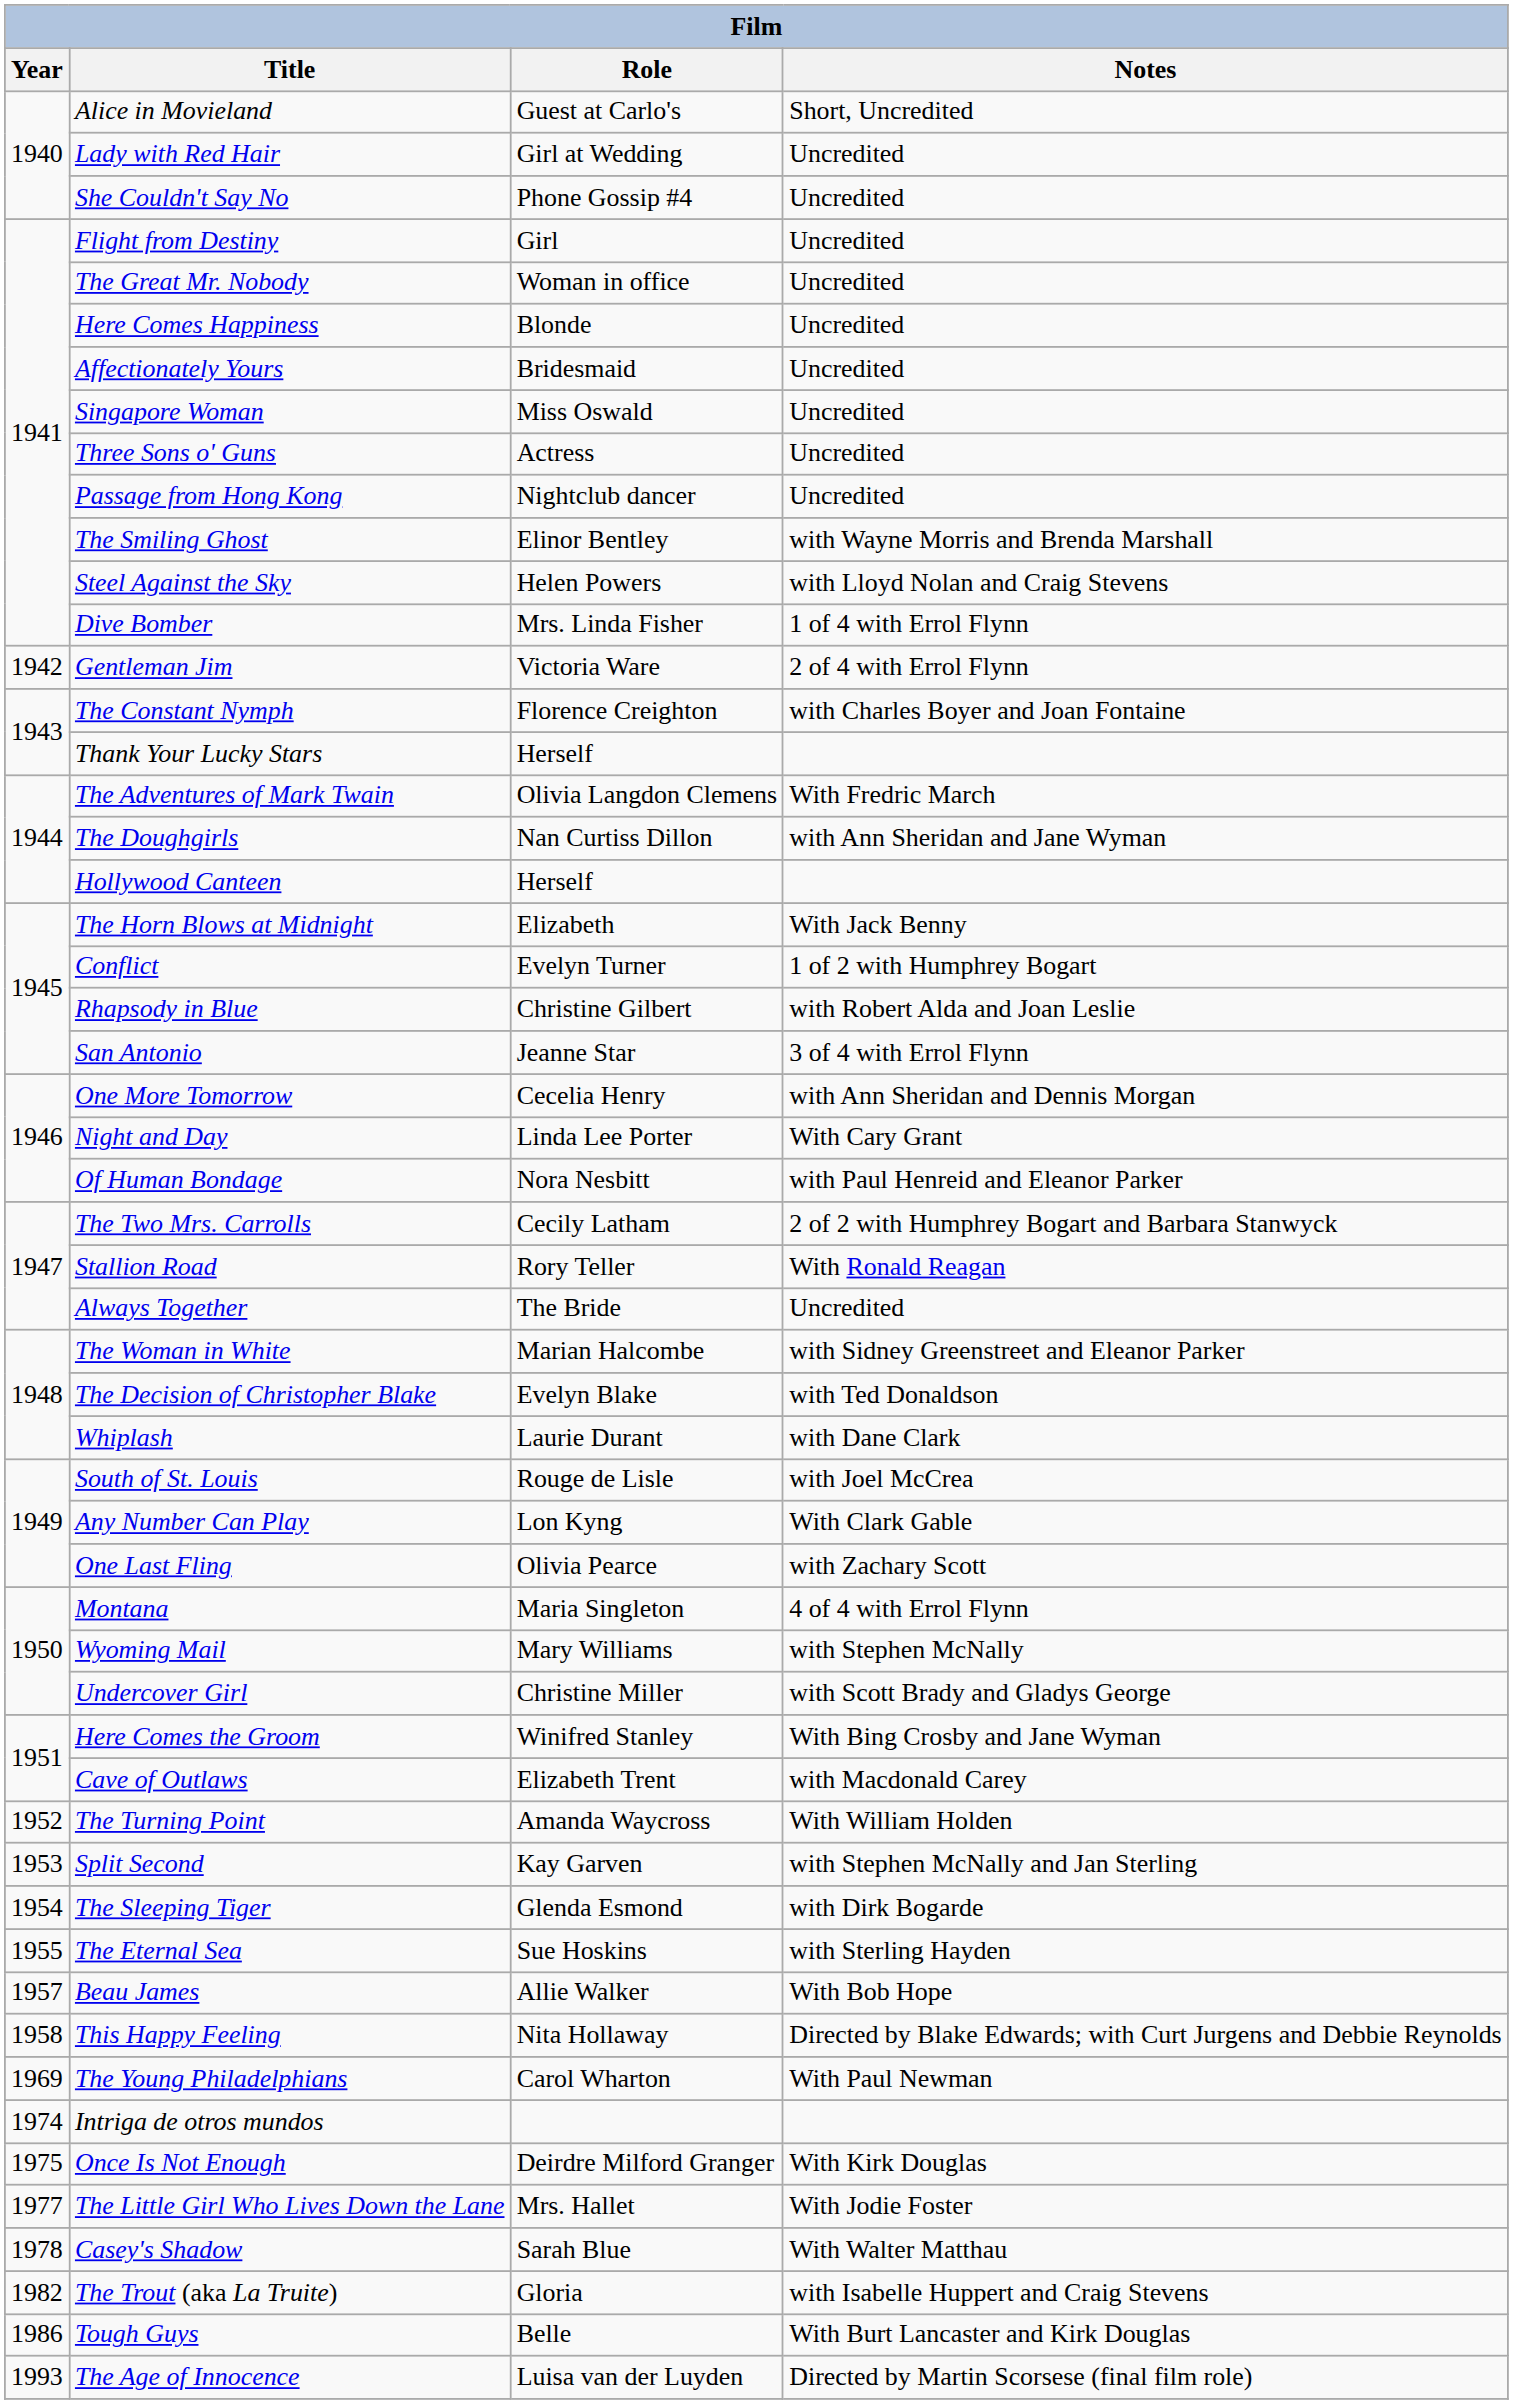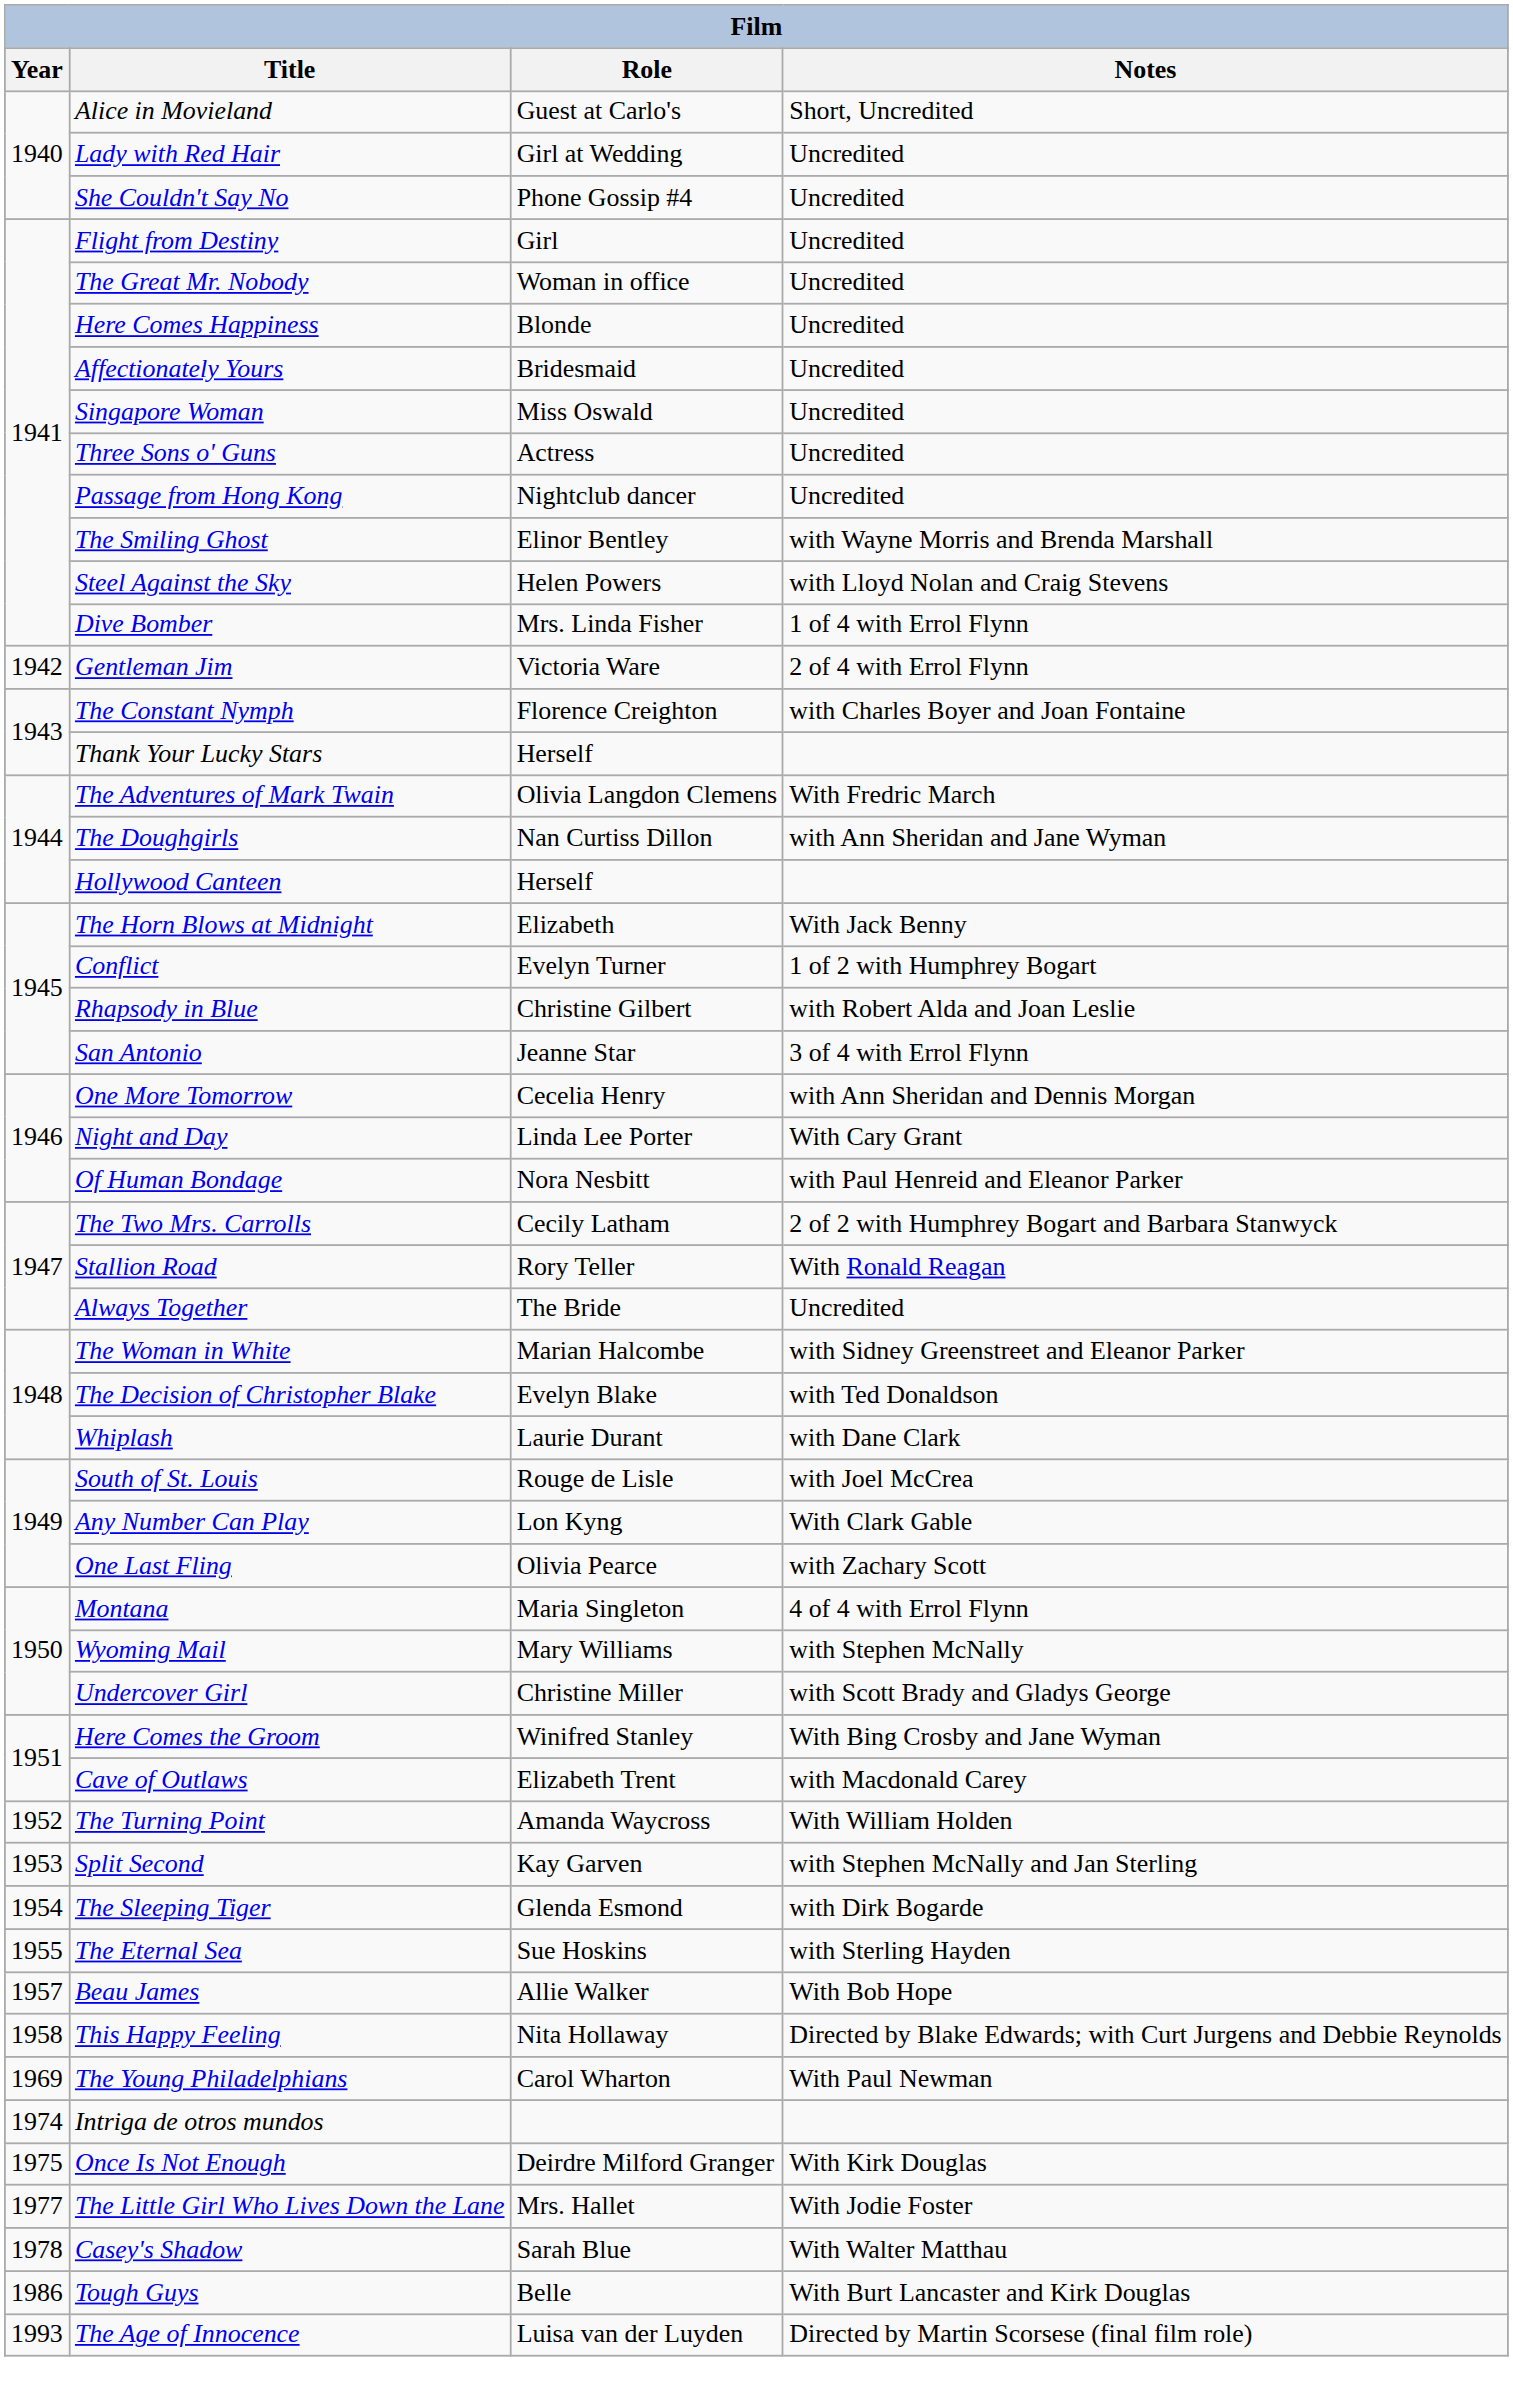 <table class="wikitable sortable" style="font-size: 90%;">
 <tr>
 <th colspan="4" style="background: LightSteelBlue;">Film</th>
 </tr>
 <tr>
 <th>Year</th>
 <th>Title</th>
 <th>Role</th>
 <th class="unsortable">Notes</th>
 </tr>
 <tr>
 <td rowspan=3>1940</td>
 <td><em>Alice in Movieland</em></td>
 <td>Guest at Carlo's</td>
 <td>Short, Uncredited</td>
 </tr>
 <tr>
 <td><em><a href='#'>Lady with Red Hair</a></em></td>
 <td>Girl at Wedding</td>
 <td>Uncredited</td>
 </tr>
 <tr>
 <td><em><a href='#'>She Couldn't Say No</a></em></td>
 <td>Phone Gossip #4</td>
 <td>Uncredited</td>
 </tr>
 <tr>
 <td rowspan=10>1941</td>
 <td><em><a href='#'>Flight from Destiny</a></em></td>
 <td>Girl</td>
 <td>Uncredited</td>
 </tr>
 <tr>
 <td data-sort-value="Great Mr. Nobody, The"><em><a href='#'>The Great Mr. Nobody</a></em></td>
 <td>Woman in office</td>
 <td>Uncredited</td>
 </tr>
 <tr>
 <td><em><a href='#'>Here Comes Happiness</a></em></td>
 <td>Blonde</td>
 <td>Uncredited</td>
 </tr>
 <tr>
 <td><em><a href='#'>Affectionately Yours</a></em></td>
 <td>Bridesmaid</td>
 <td>Uncredited</td>
 </tr>
 <tr>
 <td><em><a href='#'>Singapore Woman</a></em></td>
 <td>Miss Oswald</td>
 <td>Uncredited</td>
 </tr>
 <tr>
 <td><em><a href='#'>Three Sons o' Guns</a></em></td>
 <td>Actress</td>
 <td>Uncredited</td>
 </tr>
 <tr>
 <td><em><a href='#'>Passage from Hong Kong</a></em></td>
 <td>Nightclub dancer</td>
 <td>Uncredited</td>
 </tr>
 <tr>
 <td data-sort-value="Smiling Ghost, The"><em><a href='#'>The Smiling Ghost</a></em></td>
 <td>Elinor Bentley</td>
 <td>with Wayne Morris and Brenda Marshall</td>
 </tr>
 <tr>
 <td><em><a href='#'>Steel Against the Sky</a></em></td>
 <td>Helen Powers</td>
 <td>with Lloyd Nolan and Craig Stevens</td>
 </tr>
 <tr>
 <td><em><a href='#'>Dive Bomber</a></em></td>
 <td>Mrs. Linda Fisher</td>
 <td>1 of 4 with Errol Flynn</td>
 </tr>
 <tr>
 <td>1942</td>
 <td><em><a href='#'>Gentleman Jim</a></em></td>
 <td>Victoria Ware</td>
 <td>2 of 4 with Errol Flynn</td>
 </tr>
 <tr>
 <td rowspan=2>1943</td>
 <td data-sort-value="Constant Nymph, The"><em><a href='#'>The Constant Nymph</a></em></td>
 <td>Florence Creighton</td>
 <td>with Charles Boyer and Joan Fontaine</td>
 </tr>
 <tr>
 <td><em>Thank Your Lucky Stars</em></td>
 <td>Herself</td>
 <td></td>
 </tr>
 <tr>
 <td rowspan=3>1944</td>
 <td data-sort-value="Adventures of Mark Twain, The"><em><a href='#'>The Adventures of Mark Twain</a></em></td>
 <td>Olivia Langdon Clemens</td>
 <td>With Fredric March</td>
 </tr>
 <tr>
 <td data-sort-value="Doughgirls, The"><em><a href='#'>The Doughgirls</a></em></td>
 <td>Nan Curtiss Dillon</td>
 <td>with Ann Sheridan and Jane Wyman</td>
 </tr>
 <tr>
 <td><em><a href='#'>Hollywood Canteen</a></em></td>
 <td>Herself</td>
 <td></td>
 </tr>
 <tr>
 <td rowspan=4>1945</td>
 <td data-sort-value="Horn Blows at Midnight, The"><em><a href='#'>The Horn Blows at Midnight</a></em></td>
 <td>Elizabeth</td>
 <td>With Jack Benny</td>
 </tr>
 <tr>
 <td><em><a href='#'>Conflict</a></em></td>
 <td>Evelyn Turner</td>
 <td>1 of 2 with Humphrey Bogart</td>
 </tr>
 <tr>
 <td><em><a href='#'>Rhapsody in Blue</a></em></td>
 <td>Christine Gilbert</td>
 <td>with Robert Alda and Joan Leslie</td>
 </tr>
 <tr>
 <td><em><a href='#'>San Antonio</a></em></td>
 <td>Jeanne Star</td>
 <td>3 of 4 with Errol Flynn</td>
 </tr>
 <tr>
 <td rowspan=3>1946</td>
 <td><em><a href='#'>One More Tomorrow</a></em></td>
 <td>Cecelia Henry</td>
 <td>with Ann Sheridan and Dennis Morgan</td>
 </tr>
 <tr>
 <td><em><a href='#'>Night and Day</a></em></td>
 <td>Linda Lee Porter</td>
 <td>With Cary Grant</td>
 </tr>
 <tr>
 <td><em><a href='#'>Of Human Bondage</a></em></td>
 <td>Nora Nesbitt</td>
 <td>with Paul Henreid and Eleanor Parker</td>
 </tr>
 <tr>
 <td rowspan=3>1947</td>
 <td data-sort-value="Two Mrs. Carrolls, The"><em><a href='#'>The Two Mrs. Carrolls</a></em></td>
 <td>Cecily Latham</td>
 <td>2 of 2 with Humphrey Bogart and Barbara Stanwyck</td>
 </tr>
 <tr>
 <td><em><a href='#'>Stallion Road</a></em></td>
 <td>Rory Teller</td>
 <td>With <a href='#'>Ronald Reagan</a></td>
 </tr>
 <tr>
 <td><em><a href='#'>Always Together</a></em></td>
 <td>The Bride</td>
 <td>Uncredited</td>
 </tr>
 <tr>
 <td rowspan=3>1948</td>
 <td data-sort-value="Woman in White, The"><em><a href='#'>The Woman in White</a></em></td>
 <td>Marian Halcombe</td>
 <td>with Sidney Greenstreet and Eleanor Parker</td>
 </tr>
 <tr>
 <td data-sort-value="Decision of Christopher Blake, The"><em><a href='#'>The Decision of Christopher Blake</a></em></td>
 <td>Evelyn Blake</td>
 <td>with Ted Donaldson</td>
 </tr>
 <tr>
 <td><em><a href='#'>Whiplash</a></em></td>
 <td>Laurie Durant</td>
 <td>with Dane Clark</td>
 </tr>
 <tr>
 <td rowspan=3>1949</td>
 <td><em><a href='#'>South of St. Louis</a></em></td>
 <td>Rouge de Lisle</td>
 <td>with Joel McCrea</td>
 </tr>
 <tr>
 <td><em><a href='#'>Any Number Can Play</a></em></td>
 <td>Lon Kyng</td>
 <td>With Clark Gable</td>
 </tr>
 <tr>
 <td><em><a href='#'>One Last Fling</a></em></td>
 <td>Olivia Pearce</td>
 <td>with Zachary Scott</td>
 </tr>
 <tr>
 <td rowspan=3>1950</td>
 <td><em><a href='#'>Montana</a></em></td>
 <td>Maria Singleton</td>
 <td>4 of 4 with Errol Flynn</td>
 </tr>
 <tr>
 <td><em><a href='#'>Wyoming Mail</a></em></td>
 <td>Mary Williams</td>
 <td>with Stephen McNally</td>
 </tr>
 <tr>
 <td><em><a href='#'>Undercover Girl</a></em></td>
 <td>Christine Miller</td>
 <td>with Scott Brady and Gladys George</td>
 </tr>
 <tr>
 <td rowspan=2>1951</td>
 <td><em><a href='#'>Here Comes the Groom</a></em></td>
 <td>Winifred Stanley</td>
 <td>With Bing Crosby and Jane Wyman</td>
 </tr>
 <tr>
 <td><em><a href='#'>Cave of Outlaws</a></em></td>
 <td>Elizabeth Trent</td>
 <td>with Macdonald Carey</td>
 </tr>
 <tr>
 <td>1952</td>
 <td data-sort-value="Turning Point, The"><em><a href='#'>The Turning Point</a></em></td>
 <td>Amanda Waycross</td>
 <td>With William Holden</td>
 </tr>
 <tr>
 <td>1953</td>
 <td><em><a href='#'>Split Second</a></em></td>
 <td>Kay Garven</td>
 <td>with Stephen McNally and Jan Sterling</td>
 </tr>
 <tr>
 <td>1954</td>
 <td data-sort-value="Sleeping Tiger, The"><em><a href='#'>The Sleeping Tiger</a></em></td>
 <td>Glenda Esmond</td>
 <td>with Dirk Bogarde</td>
 </tr>
 <tr>
 <td>1955</td>
 <td data-sort-value="Eternal Sea, The"><em><a href='#'>The Eternal Sea</a></em></td>
 <td>Sue Hoskins</td>
 <td>with Sterling Hayden</td>
 </tr>
 <tr>
 <td>1957</td>
 <td><em><a href='#'>Beau James</a></em></td>
 <td>Allie Walker</td>
 <td>With Bob Hope</td>
 </tr>
 <tr>
 <td>1958</td>
 <td><em><a href='#'>This Happy Feeling</a></em></td>
 <td>Nita Hollaway</td>
 <td>Directed by Blake Edwards; with Curt Jurgens and Debbie Reynolds</td>
 </tr>
 <tr>
 <td>1969</td>
 <td data-sort-value="Young Philadelphians, The"><em><a href='#'>The Young Philadelphians</a></em></td>
 <td>Carol Wharton</td>
 <td>With Paul Newman</td>
 </tr>
 <tr>
 <td>1974</td>
 <td><em>Intriga de otros mundos</em></td>
 <td></td>
 <td></td>
 </tr>
 <tr>
 <td>1975</td>
 <td><em><a href='#'>Once Is Not Enough</a></em></td>
 <td>Deirdre Milford Granger</td>
 <td>With Kirk Douglas</td>
 </tr>
 <tr>
 <td>1977</td>
 <td data-sort-value="Little Girl Who Lives Down the Lane, The"><em><a href='#'>The Little Girl Who Lives Down the Lane</a></em></td>
 <td>Mrs. Hallet</td>
 <td>With Jodie Foster</td>
 </tr>
 <tr>
 <td>1978</td>
 <td><em><a href='#'>Casey's Shadow</a></em></td>
 <td>Sarah Blue</td>
 <td>With Walter Matthau</td>
 </tr>
 <tr>
-<td>1982</td>
-<td data-sort-value="Trout, The"><em><a href='#'>The Trout</a></em> (aka <em>La Truite</em>)</td>
-<td>Gloria</td>
-<td>with Isabelle Huppert and Craig Stevens</td>
-</tr>
-<tr>
 <td>1986</td>
 <td><em><a href='#'>Tough Guys</a></em></td>
 <td>Belle</td>
 <td>With Burt Lancaster and Kirk Douglas</td>
 </tr>
 <tr>
 <td>1993</td>
 <td data-sort-value="Age of Innocence, The"><em><a href='#'>The Age of Innocence</a></em></td>
 <td>Luisa van der Luyden</td>
 <td>Directed by Martin Scorsese (final film role)</td>
 </tr>
 </table>
